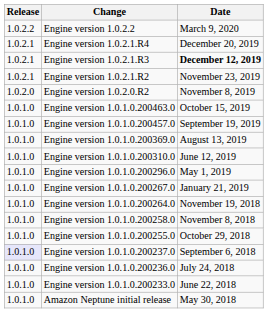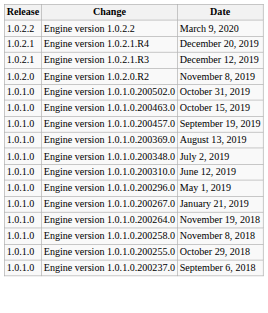 <table class="wikitable">
 <tr>
 <th>Release</th>
 <th>Change</th>
 <th>Date</th>
 </tr>
 <tr>
 <td>1.0.2.2</td>
 <td>Engine version 1.0.2.2</td>
 <td>March 9, 2020</td>
 </tr>
 <tr>
 <td>1.0.2.1</td>
 <td>Engine version 1.0.2.1.R4</td>
 <td>December 20, 2019</td>
 </tr>
 <tr>
 <td>1.0.2.1</td>
 <td>Engine version 1.0.2.1.R3</td>
-<td><strong>December 12, 2019</strong></td>
-</tr>
-<tr>
-<td>1.0.2.1</td>
-<td>Engine version 1.0.2.1.R2</td>
-<td>November 23, 2019</td>
+<td>December 12, 2019</td>
 </tr>
 <tr>
 <td>1.0.2.0</td>
 <td>Engine version 1.0.2.0.R2</td>
 <td>November 8, 2019</td>
+</tr>
+<tr>
+<td>1.0.1.0</td>
+<td>Engine version 1.0.1.0.200502.0</td>
+<td>October 31, 2019</td>
 </tr>
 <tr>
 <td>1.0.1.0</td>
 <td>Engine version 1.0.1.0.200463.0</td>
 <td>October 15, 2019</td>
 </tr>
 <tr>
 <td>1.0.1.0</td>
 <td>Engine version 1.0.1.0.200457.0</td>
 <td>September 19, 2019</td>
 </tr>
 <tr>
 <td>1.0.1.0</td>
 <td>Engine version 1.0.1.0.200369.0</td>
 <td>August 13, 2019</td>
+</tr>
+<tr>
+<td>1.0.1.0</td>
+<td>Engine version 1.0.1.0.200348.0</td>
+<td>July 2, 2019</td>
 </tr>
 <tr>
 <td>1.0.1.0</td>
 <td>Engine version 1.0.1.0.200310.0</td>
 <td>June 12, 2019</td>
 </tr>
 <tr>
 <td>1.0.1.0</td>
 <td>Engine version 1.0.1.0.200296.0</td>
 <td>May 1, 2019</td>
 </tr>
 <tr>
 <td>1.0.1.0</td>
 <td>Engine version 1.0.1.0.200267.0</td>
 <td>January 21, 2019</td>
 </tr>
 <tr>
 <td>1.0.1.0</td>
 <td>Engine version 1.0.1.0.200264.0</td>
 <td>November 19, 2018</td>
 </tr>
 <tr>
 <td>1.0.1.0</td>
 <td>Engine version 1.0.1.0.200258.0</td>
 <td>November 8, 2018</td>
 </tr>
 <tr>
 <td>1.0.1.0</td>
 <td>Engine version 1.0.1.0.200255.0</td>
 <td>October 29, 2018</td>
 </tr>
 <tr>
-<td style="background: lavender;">1.0.1.0</td>
+<td>1.0.1.0</td>
 <td>Engine version 1.0.1.0.200237.0</td>
 <td>September 6, 2018</td>
 </tr>
-<tr>
-<td>1.0.1.0</td>
-<td>Engine version 1.0.1.0.200236.0</td>
-<td>July 24, 2018</td>
-</tr>
-<tr>
-<td>1.0.1.0</td>
-<td>Engine version 1.0.1.0.200233.0</td>
-<td>June 22, 2018</td>
-</tr>
-<tr>
-<td>1.0.1.0</td>
-<td>Amazon Neptune initial release</td>
-<td>May 30, 2018</td>
-</tr>
 </table>
